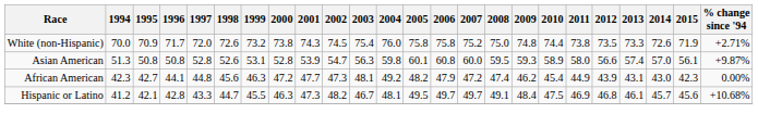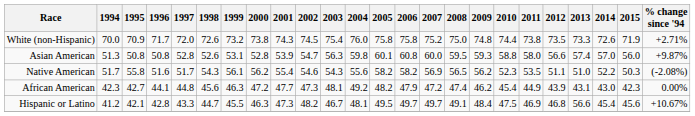 <table class="wikitable" style="text-align:right; margin-right:60px">
 <tr>
 <th>Race</th>
 <th>1994</th>
 <th>1995</th>
 <th>1996</th>
 <th>1997</th>
 <th>1998</th>
 <th>1999</th>
 <th>2000</th>
 <th>2001</th>
 <th>2002</th>
 <th>2003</th>
 <th>2004</th>
 <th>2005</th>
 <th>2006</th>
 <th>2007</th>
 <th>2008</th>
 <th>2009</th>
 <th>2010</th>
 <th>2011</th>
 <th>2012</th>
 <th>2013</th>
 <th>2014</th>
 <th>2015</th>
 <th>% change<br>since '94</th>
 </tr>
 <tr>
 <td>White (non-Hispanic)</td>
 <td>70.0</td>
 <td>70.9</td>
 <td>71.7</td>
 <td>72.0</td>
 <td>72.6</td>
 <td>73.2</td>
 <td>73.8</td>
 <td>74.3</td>
 <td>74.5</td>
 <td>75.4</td>
 <td>76.0</td>
 <td>75.8</td>
 <td>75.8</td>
 <td>75.2</td>
 <td>75.0</td>
 <td>74.8</td>
 <td>74.4</td>
 <td>73.8</td>
 <td>73.5</td>
 <td>73.3</td>
 <td>72.6</td>
 <td>71.9</td>
 <td>+2.71%</td>
 </tr>
 <tr>
 <td>Asian American</td>
 <td>51.3</td>
 <td>50.8</td>
 <td>50.8</td>
 <td>52.8</td>
 <td>52.6</td>
 <td>53.1</td>
 <td>52.8</td>
 <td>53.9</td>
 <td>54.7</td>
 <td>56.3</td>
 <td>59.8</td>
 <td>60.1</td>
 <td>60.8</td>
 <td>60.0</td>
 <td>59.5</td>
 <td>59.3</td>
-<td>58.9</td>
+<td>58.8</td>
 <td>58.0</td>
 <td>56.6</td>
 <td>57.4</td>
 <td>57.0</td>
+<td>56.0</td>
+<td>+9.87%</td>
+</tr>
+<tr>
+<td>Native American</td>
+<td>51.7</td>
+<td>55.8</td>
+<td>51.6</td>
+<td>51.7</td>
+<td>54.3</td>
 <td>56.1</td>
-<td>+9.87%</td>
+<td>56.2</td>
+<td>55.4</td>
+<td>54.6</td>
+<td>54.3</td>
+<td>55.6</td>
+<td>58.2</td>
+<td>58.2</td>
+<td>56.9</td>
+<td>56.5</td>
+<td>56.2</td>
+<td>52.3</td>
+<td>53.5</td>
+<td>51.1</td>
+<td>51.0</td>
+<td>52.2</td>
+<td>50.3</td>
+<td>(-2.08%)</td>
 </tr>
 <tr>
 <td>African American</td>
 <td>42.3</td>
 <td>42.7</td>
 <td>44.1</td>
 <td>44.8</td>
 <td>45.6</td>
 <td>46.3</td>
 <td>47.2</td>
 <td>47.7</td>
 <td>47.3</td>
 <td>48.1</td>
 <td>49.2</td>
 <td>48.2</td>
 <td>47.9</td>
 <td>47.2</td>
 <td>47.4</td>
 <td>46.2</td>
 <td>45.4</td>
 <td>44.9</td>
 <td>43.9</td>
 <td>43.1</td>
 <td>43.0</td>
 <td>42.3</td>
 <td>0.00%</td>
 </tr>
 <tr>
 <td>Hispanic or Latino</td>
 <td>41.2</td>
 <td>42.1</td>
 <td>42.8</td>
 <td>43.3</td>
 <td>44.7</td>
 <td>45.5</td>
 <td>46.3</td>
 <td>47.3</td>
 <td>48.2</td>
 <td>46.7</td>
 <td>48.1</td>
 <td>49.5</td>
 <td>49.7</td>
 <td>49.7</td>
 <td>49.1</td>
 <td>48.4</td>
 <td>47.5</td>
 <td>46.9</td>
 <td>46.8</td>
-<td>46.1</td>
-<td>45.7</td>
+<td>56.6</td>
+<td>45.4</td>
 <td>45.6</td>
-<td>+10.68%</td>
+<td>+10.67%</td>
 </tr>
 <tr>
 </tr>
 </table>
